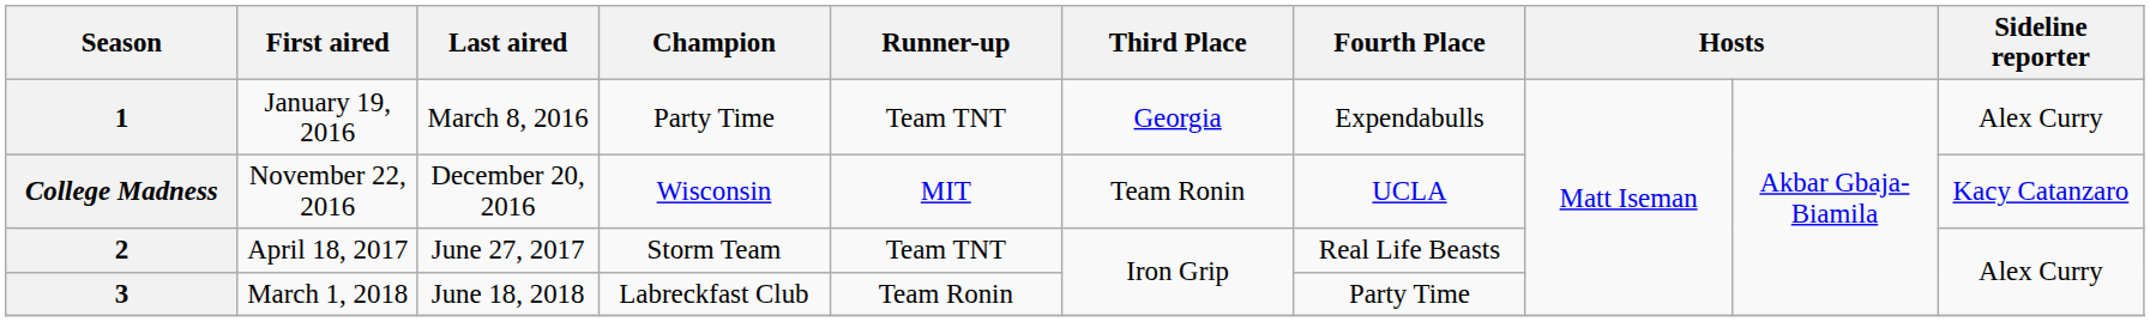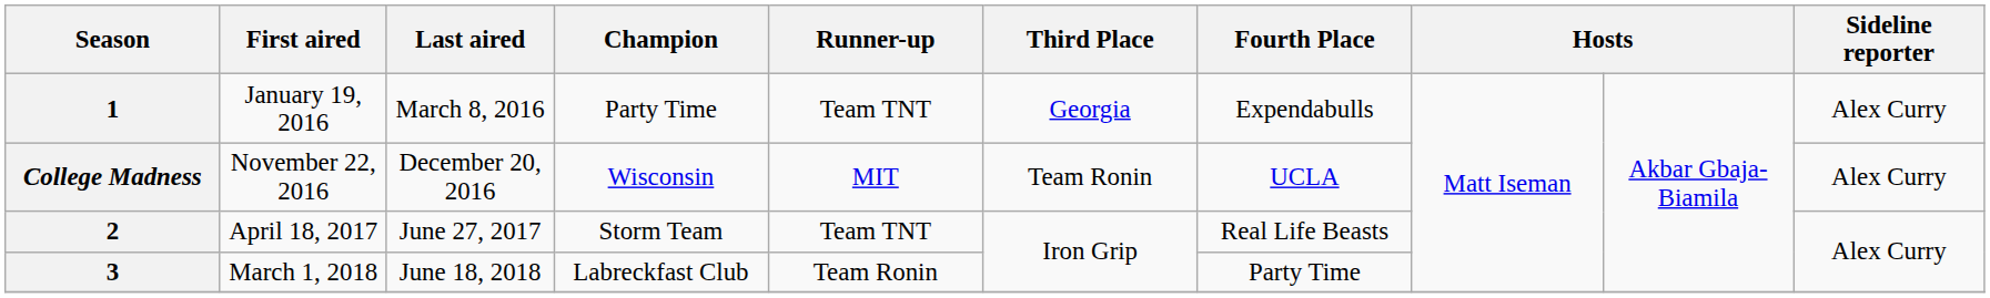 <table class="wikitable" style="text-align:center; font-size:100%;">
 <tr>
 <th style="width:9%;">Season</th>
 <th style="width:7%;">First aired</th>
 <th style="width:7%;">Last aired</th>
 <th style="width:9%;">Champion</th>
 <th style="width:9%;">Runner-up</th>
 <th style="width:9%;">Third Place</th>
 <th style="width:9%;">Fourth Place</th>
 <th style="width:16%;"  colspan="2">Hosts</th>
 <th style="width:8%;">Sideline reporter</th>
 </tr>
 <tr>
 <th scope="row">1</th>
 <td>January 19, 2016</td>
 <td>March 8, 2016</td>
 <td>Party Time</td>
 <td>Team TNT</td>
 <td><a href='#'>Georgia</a></td>
 <td>Expendabulls</td>
 <td style="width:8%;" rowspan="4"><a href='#'>Matt Iseman</a></td>
 <td style="width:8%;" rowspan="4"><a href='#'>Akbar Gbaja-Biamila</a></td>
 <td style="width:8%;" rowspan="1">Alex Curry</td>
 </tr>
 <tr>
 <th rowspan="1" scope="row"><em>College Madness</em></th>
 <td>November 22, 2016</td>
 <td>December 20, 2016</td>
 <td><a href='#'>Wisconsin</a></td>
 <td><a href='#'>MIT</a></td>
 <td>Team Ronin</td>
 <td><a href='#'>UCLA</a></td>
-<td style="width:8%;" rowspan="1"><a href='#'>Kacy Catanzaro</a></td>
+<td style="width:8%;" rowspan="1">Alex Curry</td>
 </tr>
 <tr>
 <th rowspan="1" scope="row">2</th>
 <td>April 18, 2017</td>
 <td>June 27, 2017</td>
 <td>Storm Team</td>
 <td>Team TNT</td>
 <td rowspan=2>Iron Grip</td>
 <td>Real Life Beasts</td>
 <td rowspan="2">Alex Curry</td>
 </tr>
 <tr>
 <th scope="row">3</th>
 <td>March 1, 2018</td>
 <td>June 18, 2018</td>
 <td>Labreckfast Club</td>
 <td>Team Ronin</td>
 <td>Party Time</td>
 </tr>
 <tr>
 </tr>
 </table>
